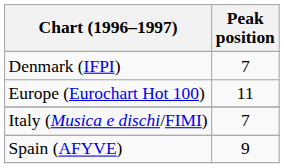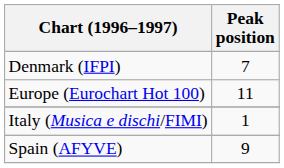 <table class="wikitable sortable">
 <tr>
 <th>Chart (1996–1997)</th>
 <th>Peak<br>position</th>
 </tr>
 <tr>
 </tr>
 <tr>
 </tr>
 <tr>
 <td>Denmark (<a href='#'>IFPI</a>)</td>
 <td align="center">7</td>
 </tr>
 <tr>
 <td>Europe (<a href='#'>Eurochart Hot 100</a>)</td>
 <td align="center">11</td>
 </tr>
 <tr>
 </tr>
 <tr>
 </tr>
 <tr>
 <td>Italy (<em><a href='#'>Musica e dischi</a></em>/<a href='#'>FIMI</a>)</td>
-<td align="center">7</td>
+<td align="center">1</td>
 </tr>
 <tr>
 </tr>
 <tr>
 </tr>
 <tr>
 </tr>
 <tr>
 <td>Spain (<a href='#'>AFYVE</a>)<br></td>
 <td align="center">9</td>
 </tr>
 <tr>
 </tr>
 </table>
